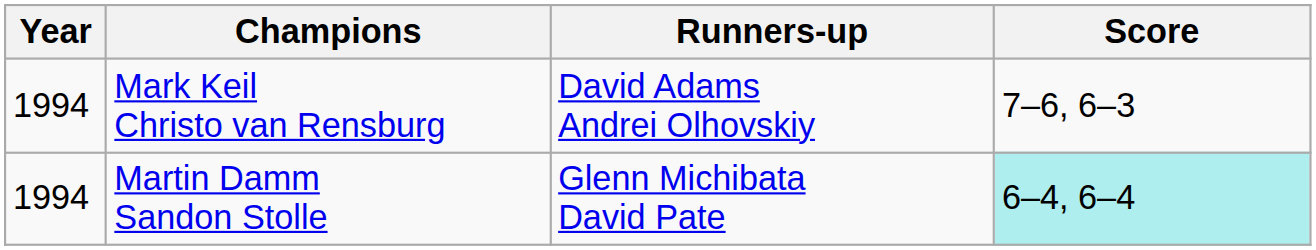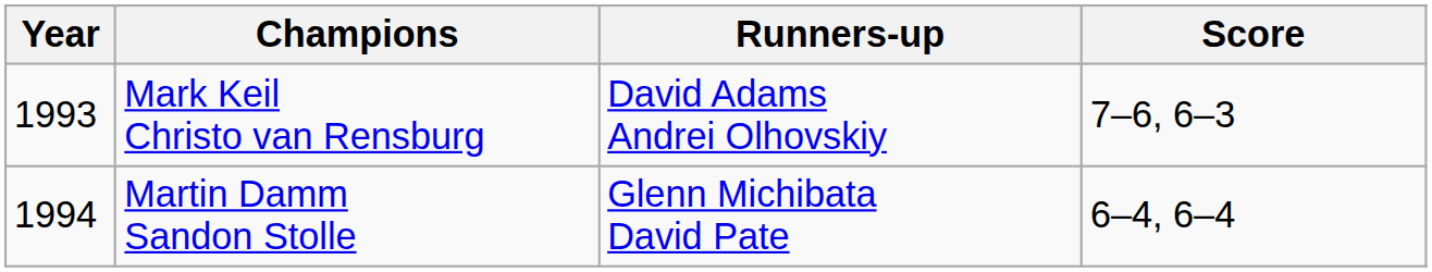 <table class="wikitable">
 <tr>
 <th style="width:40px">Year</th>
 <th style="width:200px">Champions</th>
 <th style="width:200px">Runners-up</th>
 <th style="width:140px" class="unsortable">Score</th>
 </tr>
 <tr>
-<td>1994</td>
+<td>1993</td>
 <td> <a href='#'>Mark Keil</a><br> <a href='#'>Christo van Rensburg</a></td>
 <td> <a href='#'>David Adams</a><br> <a href='#'>Andrei Olhovskiy</a></td>
 <td>7–6, 6–3</td>
 </tr>
 <tr>
 <td>1994</td>
 <td> <a href='#'>Martin Damm</a><br> <a href='#'>Sandon Stolle</a></td>
 <td> <a href='#'>Glenn Michibata</a><br> <a href='#'>David Pate</a></td>
-<td style="background: paleturquoise;">6–4, 6–4</td>
+<td>6–4, 6–4</td>
 </tr>
 </table>
